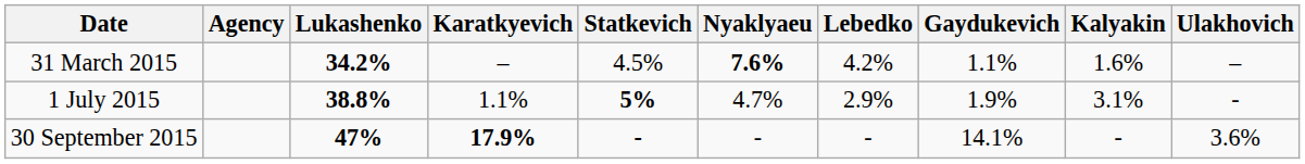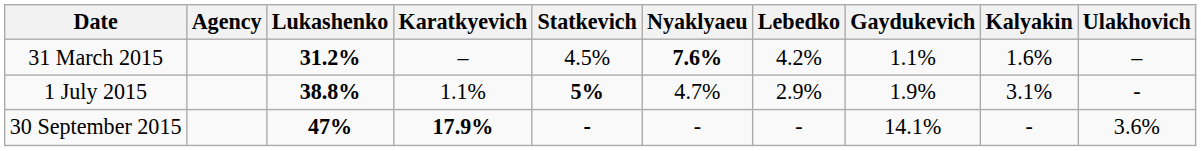 <table class="wikitable sortable" style=text-align:center>
 <tr>
 <th>Date</th>
 <th>Agency</th>
 <th>Lukashenko</th>
 <th>Karatkyevich</th>
 <th>Statkevich</th>
 <th>Nyaklyaeu</th>
 <th>Lebedko</th>
 <th>Gaydukevich</th>
 <th>Kalyakin</th>
 <th>Ulakhovich</th>
 </tr>
 <tr>
 <td>31 March 2015</td>
 <td></td>
-<td><strong>34.2% </strong></td>
+<td><strong>31.2% </strong></td>
 <td>–</td>
 <td>4.5%</td>
 <td><strong>7.6%</strong></td>
 <td>4.2%</td>
 <td>1.1%</td>
 <td>1.6%</td>
 <td>–</td>
 </tr>
 <tr>
 <td>1 July 2015</td>
 <td></td>
 <td><strong>38.8%</strong></td>
 <td>1.1%</td>
 <td><strong>5%</strong></td>
 <td>4.7%</td>
 <td>2.9%</td>
 <td>1.9%</td>
 <td>3.1%</td>
 <td>-</td>
 </tr>
 <tr>
 <td>30 September 2015</td>
 <td> </td>
 <td><strong>47%</strong></td>
 <td><strong>17.9%</strong></td>
 <td><strong>-</strong></td>
 <td>-</td>
 <td>-</td>
 <td>14.1%</td>
 <td>-</td>
 <td>3.6%</td>
 </tr>
 </table>
